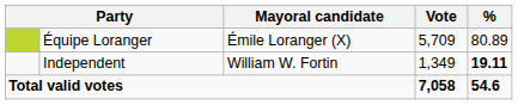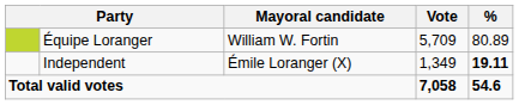 <table class="wikitable">
 <tr>
 <th bgcolor="#DDDDFF" width="230px" colspan="2">Party</th>
 <th bgcolor="#DDDDFF" width="200px">Mayoral candidate</th>
 <th bgcolor="#DDDDFF" width="50px">Vote</th>
 <th bgcolor="#DDDDFF" width="30px">%</th>
 </tr>
 <tr>
 <td bgcolor=#BFD630 width="30px"> </td>
 <td>Équipe Loranger</td>
-<td>Émile Loranger (X)</td>
+<td>William W. Fortin</td>
 <td>5,709</td>
 <td>80.89</td>
 </tr>
 <tr>
 <td> </td>
 <td>Independent</td>
-<td>William W. Fortin</td>
+<td>Émile Loranger (X)</td>
 <td>1,349</td>
 <td><strong>19.11</strong></td>
 </tr>
 <tr>
 <td colspan="3"><strong>Total valid votes</strong></td>
 <td><strong>7,058 </strong></td>
 <td><strong>54.6</strong></td>
 </tr>
 </table>
